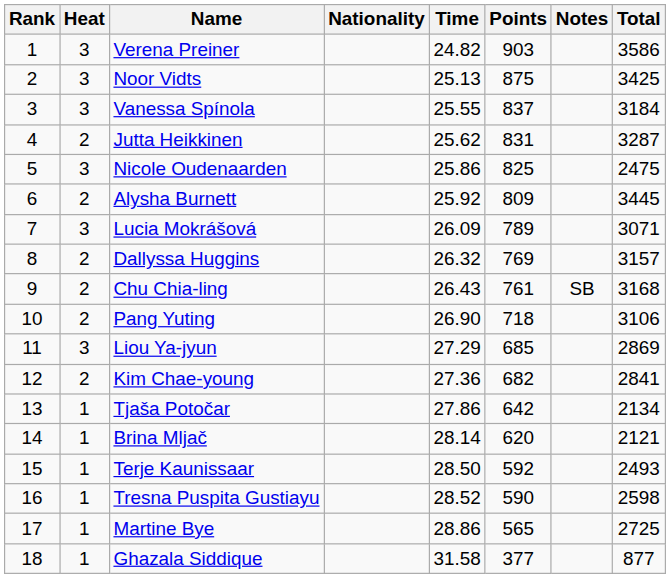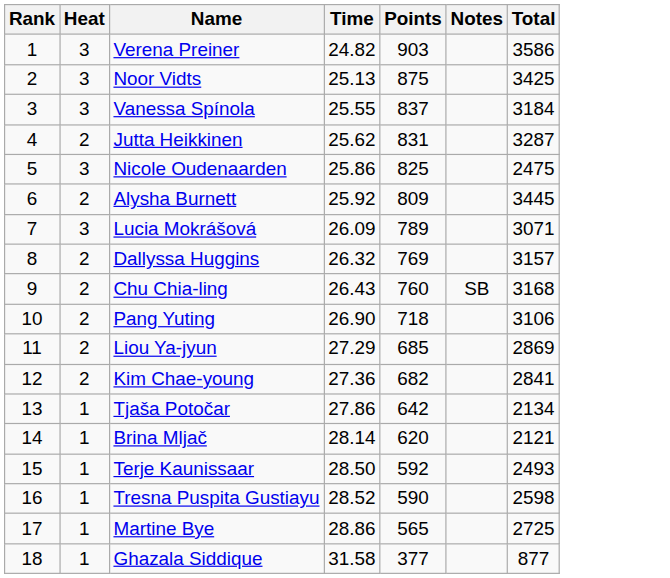 <table class="wikitable sortable" style="text-align:center">
 <tr>
 <th>Rank</th>
 <th>Heat</th>
 <th>Name</th>
-<th>Nationality</th>
 <th>Time</th>
 <th>Points</th>
 <th>Notes</th>
 <th>Total</th>
 </tr>
 <tr>
 <td>1</td>
 <td>3</td>
 <td align="left"><a href='#'>Verena Preiner</a></td>
-<td align=left></td>
 <td>24.82</td>
 <td>903</td>
 <td></td>
 <td>3586</td>
 </tr>
 <tr>
 <td>2</td>
 <td>3</td>
 <td align="left"><a href='#'>Noor Vidts</a></td>
-<td align=left></td>
 <td>25.13</td>
 <td>875</td>
 <td></td>
 <td>3425</td>
 </tr>
 <tr>
 <td>3</td>
 <td>3</td>
 <td align="left"><a href='#'>Vanessa Spínola</a></td>
-<td align=left></td>
 <td>25.55</td>
 <td>837</td>
 <td></td>
 <td>3184</td>
 </tr>
 <tr>
 <td>4</td>
 <td>2</td>
 <td align="left"><a href='#'>Jutta Heikkinen</a></td>
-<td align=left></td>
 <td>25.62</td>
 <td>831</td>
 <td></td>
 <td>3287</td>
 </tr>
 <tr>
 <td>5</td>
 <td>3</td>
 <td align="left"><a href='#'>Nicole Oudenaarden</a></td>
-<td align=left></td>
 <td>25.86</td>
 <td>825</td>
 <td></td>
 <td>2475</td>
 </tr>
 <tr>
 <td>6</td>
 <td>2</td>
 <td align="left"><a href='#'>Alysha Burnett</a></td>
-<td align=left></td>
 <td>25.92</td>
 <td>809</td>
 <td></td>
 <td>3445</td>
 </tr>
 <tr>
 <td>7</td>
 <td>3</td>
 <td align="left"><a href='#'>Lucia Mokrášová</a></td>
-<td align=left></td>
 <td>26.09</td>
 <td>789</td>
 <td></td>
 <td>3071</td>
 </tr>
 <tr>
 <td>8</td>
 <td>2</td>
 <td align="left"><a href='#'>Dallyssa Huggins</a></td>
-<td align=left></td>
 <td>26.32</td>
 <td>769</td>
 <td></td>
 <td>3157</td>
 </tr>
 <tr>
 <td>9</td>
 <td>2</td>
 <td align="left"><a href='#'>Chu Chia-ling</a></td>
-<td align=left></td>
 <td>26.43</td>
-<td>761</td>
+<td>760</td>
 <td>SB</td>
 <td>3168</td>
 </tr>
 <tr>
 <td>10</td>
 <td>2</td>
 <td align="left"><a href='#'>Pang Yuting</a></td>
-<td align=left></td>
 <td>26.90</td>
 <td>718</td>
 <td></td>
 <td>3106</td>
 </tr>
 <tr>
 <td>11</td>
-<td>3</td>
+<td>2</td>
 <td align="left"><a href='#'>Liou Ya-jyun</a></td>
-<td align=left></td>
 <td>27.29</td>
 <td>685</td>
 <td></td>
 <td>2869</td>
 </tr>
 <tr>
 <td>12</td>
 <td>2</td>
 <td align="left"><a href='#'>Kim Chae-young</a></td>
-<td align=left></td>
 <td>27.36</td>
 <td>682</td>
 <td></td>
 <td>2841</td>
 </tr>
 <tr>
 <td>13</td>
 <td>1</td>
 <td align="left"><a href='#'>Tjaša Potočar</a></td>
-<td align=left></td>
 <td>27.86</td>
 <td>642</td>
 <td></td>
 <td>2134</td>
 </tr>
 <tr>
 <td>14</td>
 <td>1</td>
 <td align="left"><a href='#'>Brina Mljač</a></td>
-<td align=left></td>
 <td>28.14</td>
 <td>620</td>
 <td></td>
 <td>2121</td>
 </tr>
 <tr>
 <td>15</td>
 <td>1</td>
 <td align="left"><a href='#'>Terje Kaunissaar</a></td>
-<td align=left></td>
 <td>28.50</td>
 <td>592</td>
 <td></td>
 <td>2493</td>
 </tr>
 <tr>
 <td>16</td>
 <td>1</td>
 <td align="left"><a href='#'>Tresna Puspita Gustiayu</a></td>
-<td align=left></td>
 <td>28.52</td>
 <td>590</td>
 <td></td>
 <td>2598</td>
 </tr>
 <tr>
 <td>17</td>
 <td>1</td>
 <td align="left"><a href='#'>Martine Bye</a></td>
-<td align=left></td>
 <td>28.86</td>
 <td>565</td>
 <td></td>
 <td>2725</td>
 </tr>
 <tr>
 <td>18</td>
 <td>1</td>
 <td align="left"><a href='#'>Ghazala Siddique</a></td>
-<td align=left></td>
 <td>31.58</td>
 <td>377</td>
 <td></td>
 <td>877</td>
 </tr>
 </table>
